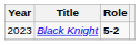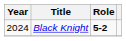 <table class="wikitable sortable">
 <tr>
 <th>Year</th>
 <th>Title</th>
 <th>Role</th>
 <th class="unsortable"></th>
 </tr>
 <tr>
-<td>2023</td>
+<td>2024</td>
 <td><em><a href='#'>Black Knight</a></em></td>
 <td><strong>5-2</strong></td>
 <td style="text-align:center;"></td>
 </tr>
 <tr>
 </tr>
 </table>
